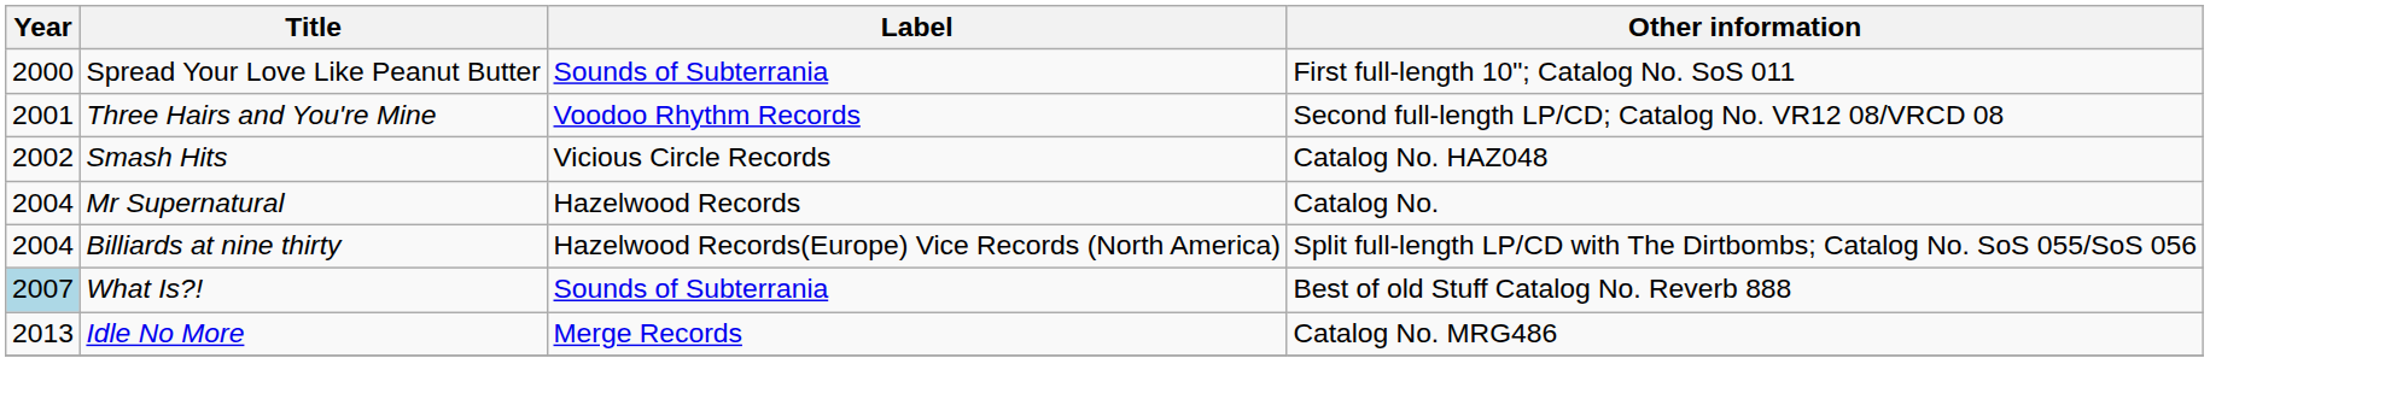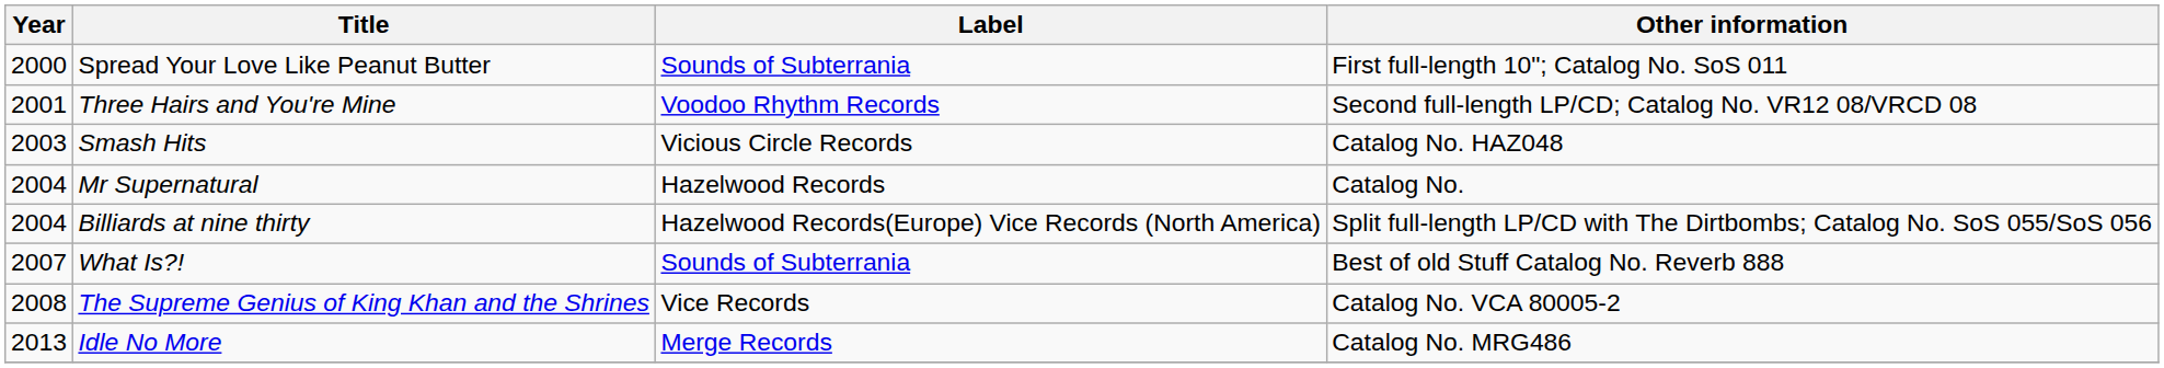 <table class="wikitable">
 <tr>
 <th>Year</th>
 <th>Title</th>
 <th>Label</th>
 <th>Other information</th>
 </tr>
 <tr>
 <td>2000</td>
 <td>Spread Your Love Like Peanut Butter</td>
 <td><a href='#'>Sounds of Subterrania</a></td>
 <td>First full-length 10"; Catalog No. SoS 011</td>
 </tr>
 <tr>
 <td>2001</td>
 <td><em>Three Hairs and You're Mine</em></td>
 <td><a href='#'>Voodoo Rhythm Records</a></td>
 <td>Second full-length LP/CD; Catalog No. VR12 08/VRCD 08</td>
 </tr>
 <tr>
-<td>2002</td>
+<td>2003</td>
 <td><em>Smash Hits</em></td>
 <td>Vicious Circle Records</td>
 <td>Catalog No. HAZ048</td>
 </tr>
 <tr>
 <td>2004</td>
 <td><em>Mr Supernatural</em></td>
 <td>Hazelwood Records</td>
 <td>Catalog No. </td>
 </tr>
 <tr>
 <td>2004</td>
 <td><em>Billiards at nine thirty</em></td>
 <td>Hazelwood Records(Europe) Vice Records (North America)</td>
 <td>Split full-length LP/CD with The Dirtbombs; Catalog No. SoS 055/SoS 056</td>
 </tr>
 <tr>
-<td style="background: lightblue;">2007</td>
+<td>2007</td>
 <td><em>What Is?!</em></td>
 <td><a href='#'>Sounds of Subterrania</a></td>
 <td>Best of old Stuff Catalog No. Reverb 888</td>
+</tr>
+<tr>
+<td>2008</td>
+<td><em><a href='#'>The Supreme Genius of King Khan and the Shrines</a></em></td>
+<td>Vice Records</td>
+<td>Catalog No. VCA 80005-2</td>
 </tr>
 <tr>
 <td>2013</td>
 <td><em><a href='#'>Idle No More</a></em></td>
 <td><a href='#'>Merge Records</a></td>
 <td>Catalog No. MRG486</td>
 </tr>
 <tr>
 </tr>
 </table>
